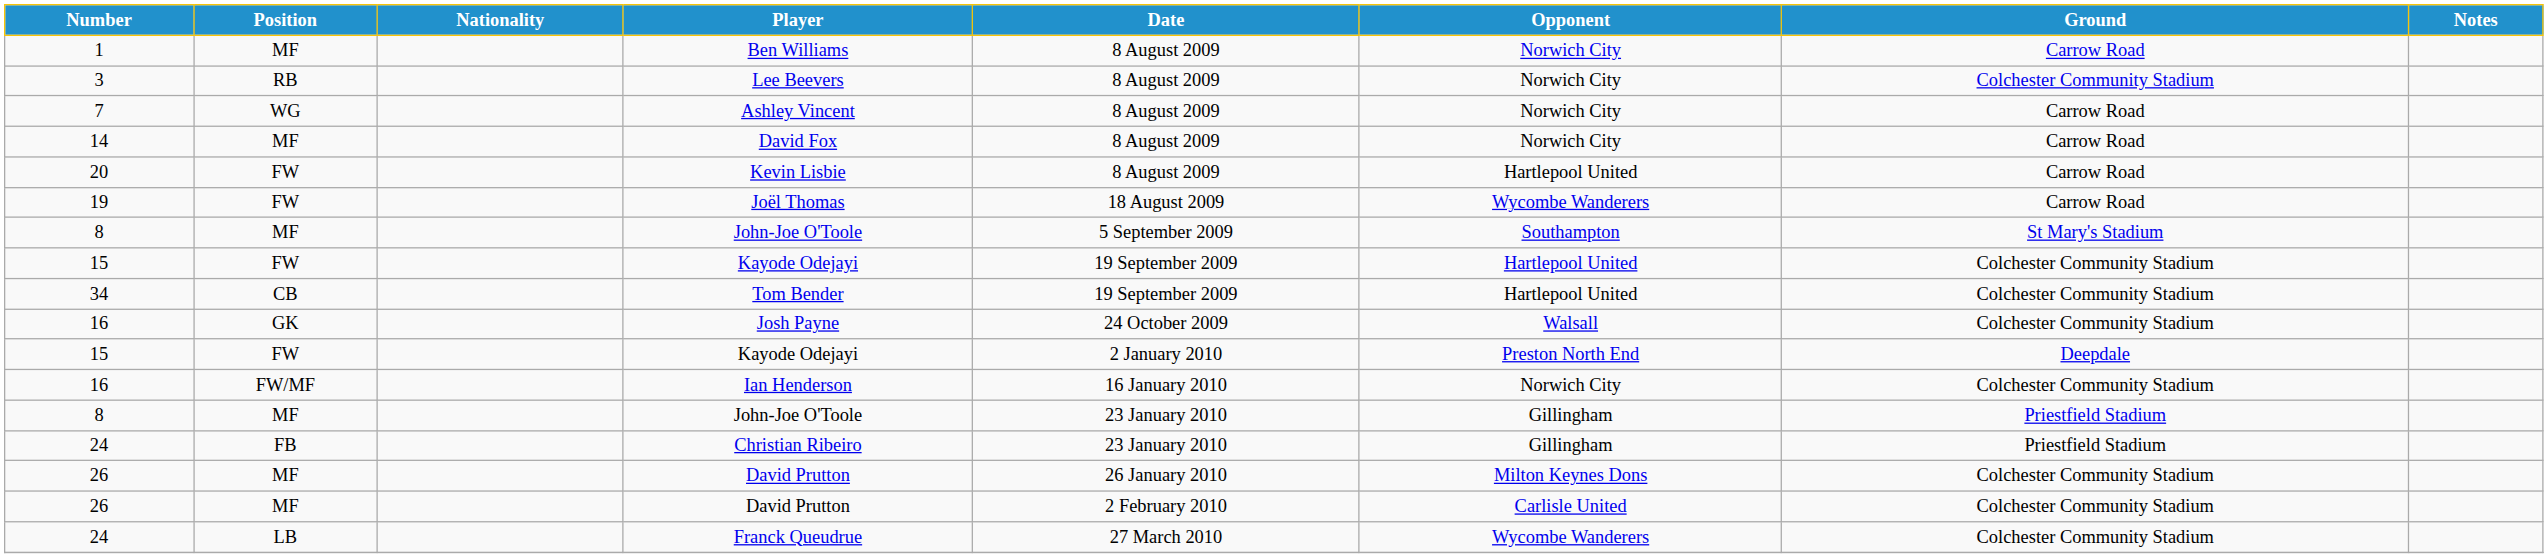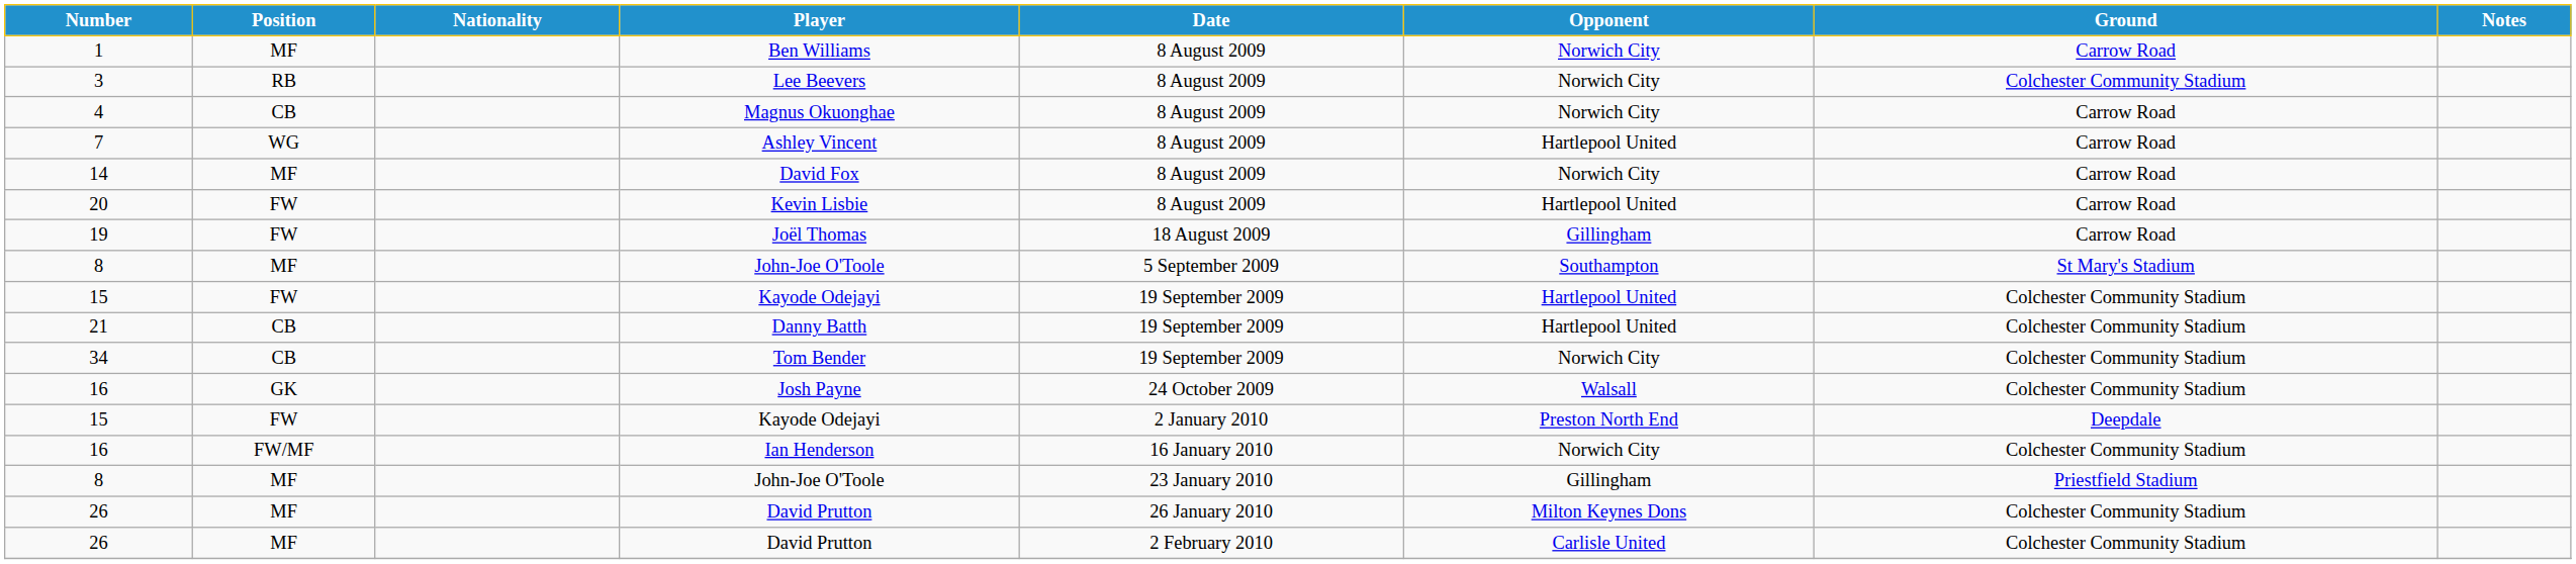 <table class="wikitable" style="text-align:center; font-size:90%; width:100%;">
 <tr>
 <th style="background:#2191CC; color:white; border:1px solid #F7C408; text-align:center;">Number</th>
 <th style="background:#2191CC; color:white; border:1px solid #F7C408; text-align:center;">Position</th>
 <th style="background:#2191CC; color:white; border:1px solid #F7C408; text-align:center;">Nationality</th>
 <th style="background:#2191CC; color:white; border:1px solid #F7C408; text-align:center;">Player</th>
 <th style="background:#2191CC; color:white; border:1px solid #F7C408; text-align:center;">Date</th>
 <th style="background:#2191CC; color:white; border:1px solid #F7C408; text-align:center;">Opponent</th>
 <th style="background:#2191CC; color:white; border:1px solid #F7C408; text-align:center;">Ground</th>
 <th style="background:#2191CC; color:white; border:1px solid #F7C408; text-align:center;">Notes</th>
 </tr>
 <tr>
 <td>1</td>
 <td>MF</td>
 <td></td>
 <td><a href='#'>Ben Williams</a></td>
 <td>8 August 2009</td>
 <td><a href='#'>Norwich City</a></td>
 <td><a href='#'>Carrow Road</a></td>
 <td></td>
 </tr>
 <tr>
 <td>3</td>
 <td>RB</td>
 <td></td>
 <td><a href='#'>Lee Beevers</a></td>
 <td>8 August 2009</td>
 <td>Norwich City</td>
 <td><a href='#'>Colchester Community Stadium</a></td>
 <td></td>
 </tr>
 <tr>
+<td>4</td>
+<td>CB</td>
+<td></td>
+<td><a href='#'>Magnus Okuonghae</a></td>
+<td>8 August 2009</td>
+<td>Norwich City</td>
+<td>Carrow Road</td>
+<td></td>
+</tr>
+<tr>
 <td>7</td>
 <td>WG</td>
 <td></td>
 <td><a href='#'>Ashley Vincent</a></td>
 <td>8 August 2009</td>
-<td>Norwich City</td>
+<td>Hartlepool United</td>
 <td>Carrow Road</td>
 <td></td>
 </tr>
 <tr>
 <td>14</td>
 <td>MF</td>
 <td></td>
 <td><a href='#'>David Fox</a></td>
 <td>8 August 2009</td>
 <td>Norwich City</td>
 <td>Carrow Road</td>
 <td></td>
 </tr>
 <tr>
 <td>20</td>
 <td>FW</td>
 <td></td>
 <td><a href='#'>Kevin Lisbie</a></td>
 <td>8 August 2009</td>
 <td>Hartlepool United</td>
 <td>Carrow Road</td>
 <td></td>
 </tr>
 <tr>
 <td>19</td>
 <td>FW</td>
 <td></td>
 <td><a href='#'>Joël Thomas</a></td>
 <td>18 August 2009</td>
-<td><a href='#'>Wycombe Wanderers</a></td>
+<td><a href='#'>Gillingham</a></td>
 <td>Carrow Road</td>
 <td></td>
 </tr>
 <tr>
 <td>8</td>
 <td>MF</td>
 <td></td>
 <td><a href='#'>John-Joe O'Toole</a></td>
 <td>5 September 2009</td>
 <td><a href='#'>Southampton</a></td>
 <td><a href='#'>St Mary's Stadium</a></td>
 <td></td>
 </tr>
 <tr>
 <td>15</td>
 <td>FW</td>
 <td></td>
 <td><a href='#'>Kayode Odejayi</a></td>
 <td>19 September 2009</td>
 <td><a href='#'>Hartlepool United</a></td>
 <td>Colchester Community Stadium</td>
 <td></td>
 </tr>
 <tr>
+<td>21</td>
+<td>CB</td>
+<td></td>
+<td><a href='#'>Danny Batth</a></td>
+<td>19 September 2009</td>
+<td>Hartlepool United</td>
+<td>Colchester Community Stadium</td>
+<td></td>
+</tr>
+<tr>
 <td>34</td>
 <td>CB</td>
 <td></td>
 <td><a href='#'>Tom Bender</a></td>
 <td>19 September 2009</td>
-<td>Hartlepool United</td>
+<td>Norwich City</td>
 <td>Colchester Community Stadium</td>
 <td></td>
 </tr>
 <tr>
 <td>16</td>
 <td>GK</td>
 <td></td>
 <td><a href='#'>Josh Payne</a></td>
 <td>24 October 2009</td>
 <td><a href='#'>Walsall</a></td>
 <td>Colchester Community Stadium</td>
 <td></td>
 </tr>
 <tr>
 <td>15</td>
 <td>FW</td>
 <td></td>
 <td>Kayode Odejayi</td>
 <td>2 January 2010</td>
 <td><a href='#'>Preston North End</a></td>
 <td><a href='#'>Deepdale</a></td>
 <td></td>
 </tr>
 <tr>
 <td>16</td>
 <td>FW/MF</td>
 <td></td>
 <td><a href='#'>Ian Henderson</a></td>
 <td>16 January 2010</td>
 <td>Norwich City</td>
 <td>Colchester Community Stadium</td>
 <td></td>
 </tr>
 <tr>
 <td>8</td>
 <td>MF</td>
 <td></td>
 <td>John-Joe O'Toole</td>
 <td>23 January 2010</td>
 <td>Gillingham</td>
 <td><a href='#'>Priestfield Stadium</a></td>
 <td></td>
 </tr>
 <tr>
-<td>24</td>
-<td>FB</td>
-<td></td>
-<td><a href='#'>Christian Ribeiro</a></td>
-<td>23 January 2010</td>
-<td>Gillingham</td>
-<td>Priestfield Stadium</td>
-<td></td>
-</tr>
-<tr>
 <td>26</td>
 <td>MF</td>
 <td></td>
 <td><a href='#'>David Prutton</a></td>
 <td>26 January 2010</td>
 <td><a href='#'>Milton Keynes Dons</a></td>
 <td>Colchester Community Stadium</td>
 <td></td>
 </tr>
 <tr>
 <td>26</td>
 <td>MF</td>
 <td></td>
 <td>David Prutton</td>
 <td>2 February 2010</td>
 <td><a href='#'>Carlisle United</a></td>
 <td>Colchester Community Stadium</td>
 <td></td>
 </tr>
 <tr>
-<td>24</td>
-<td>LB</td>
-<td></td>
-<td><a href='#'>Franck Queudrue</a></td>
-<td>27 March 2010</td>
-<td><a href='#'>Wycombe Wanderers</a></td>
-<td>Colchester Community Stadium</td>
-<td></td>
-</tr>
-<tr>
 </tr>
 </table>
